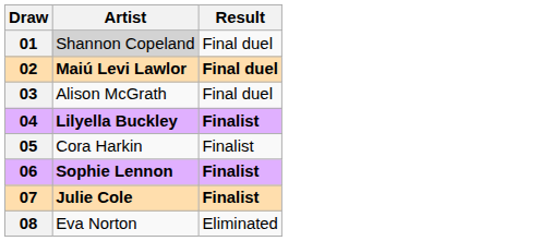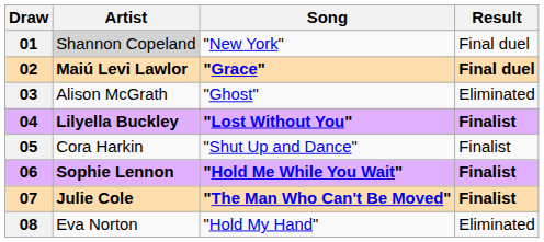 <table class="wikitable sortable plainrowheaders">
 <tr>
 <th scope="col">Draw</th>
 <th scope="col">Artist</th>
+<th scope="col">Song</th>
 <th scope="col">Result</th>
 </tr>
 <tr>
 <th scope="row" style="text-align:center;">01</th>
 <td style="background: lightgrey;">Shannon Copeland</td>
+<td>"<a href='#'>New York</a>" </td>
 <td>Final duel</td>
 </tr>
 <tr style="font-weight: bold; background: navajowhite;">
 <th scope="row" style="text-align:center; font-weight:bold; background:navajowhite">02</th>
 <td>Maiú Levi Lawlor</td>
+<td>"<a href='#'>Grace</a>" </td>
 <td>Final duel</td>
 </tr>
 <tr>
 <th scope="row" style="text-align:center;">03</th>
 <td>Alison McGrath</td>
-<td>Final duel</td>
+<td>"<a href='#'>Ghost</a>" </td>
+<td>Eliminated</td>
 </tr>
 <tr style="font-weight: bold; background:#E0B0FF;">
 <th scope="row" style="text-align:center; font-weight:bold; background:#E0B0FF">04</th>
 <td>Lilyella Buckley</td>
+<td>"<a href='#'>Lost Without You</a>" </td>
 <td>Finalist</td>
 </tr>
 <tr>
 <th scope="row" style="text-align:center;">05</th>
 <td>Cora Harkin</td>
+<td>"<a href='#'>Shut Up and Dance</a>" </td>
 <td>Finalist</td>
 </tr>
 <tr style="font-weight: bold; background:#E0B0FF;">
 <th scope="row" style="text-align:center; font-weight:bold; background:#E0B0FF">06</th>
 <td>Sophie Lennon</td>
+<td>"<a href='#'>Hold Me While You Wait</a>" </td>
 <td>Finalist</td>
 </tr>
 <tr style="font-weight: bold; background: navajowhite;">
 <th scope="row" style="text-align:center; font-weight:bold; background:navajowhite">07</th>
 <td>Julie Cole</td>
+<td>"<a href='#'>The Man Who Can't Be Moved</a>" </td>
 <td>Finalist</td>
 </tr>
 <tr>
 <th scope="row" style="text-align:center;">08</th>
 <td>Eva Norton</td>
+<td>"<a href='#'>Hold My Hand</a>" </td>
 <td>Eliminated</td>
 </tr>
 </table>
